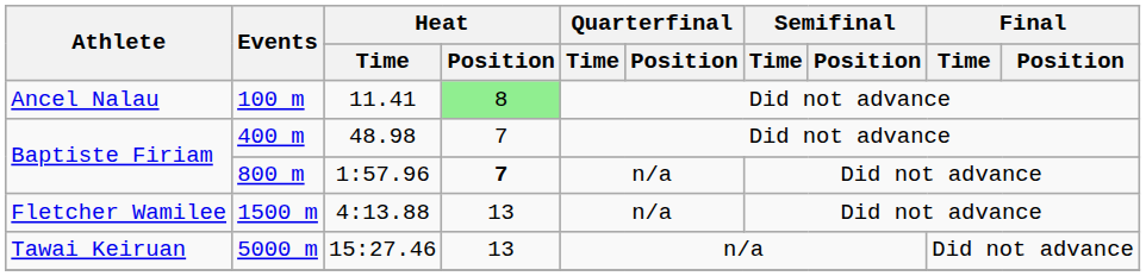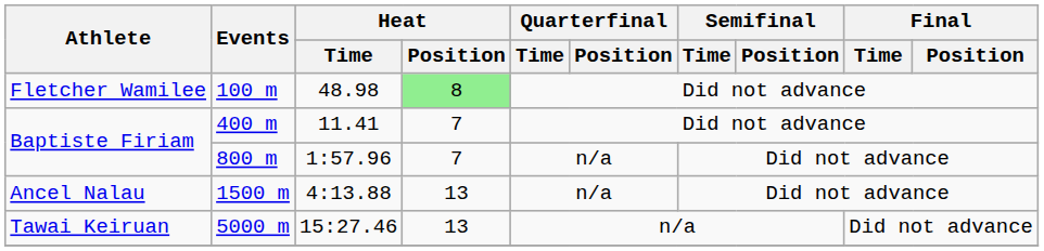 <table class=wikitable style="font-size:90%">
 <tr>
 <th rowspan="2">Athlete</th>
 <th rowspan="2">Events</th>
 <th colspan="2">Heat</th>
 <th colspan="2">Quarterfinal</th>
 <th colspan="2">Semifinal</th>
 <th colspan="2">Final</th>
 </tr>
 <tr>
 <th>Time</th>
 <th>Position</th>
 <th>Time</th>
 <th>Position</th>
 <th>Time</th>
 <th>Position</th>
 <th>Time</th>
 <th>Position</th>
 </tr>
 <tr>
-<td><a href='#'>Ancel Nalau</a></td>
+<td><a href='#'>Fletcher Wamilee</a></td>
 <td><a href='#'>100 m</a></td>
-<td align=center>11.41</td>
+<td align=center>48.98</td>
 <td align=center style="background: lightgreen;">8</td>
 <td align=center colspan="6">Did not advance</td>
 </tr>
 <tr>
 <td rowspan="2"><a href='#'>Baptiste Firiam</a></td>
 <td><a href='#'>400 m</a></td>
-<td align=center>48.98</td>
+<td align=center>11.41</td>
 <td align=center>7</td>
 <td align=center colspan="6">Did not advance</td>
 </tr>
 <tr>
 <td><a href='#'>800 m</a></td>
 <td align=center>1:57.96</td>
-<td align=center><strong>7</strong></td>
+<td align=center>7</td>
 <td align=center colspan=2>n/a</td>
 <td align=center colspan="4">Did not advance</td>
 </tr>
 <tr>
-<td><a href='#'>Fletcher Wamilee</a></td>
+<td><a href='#'>Ancel Nalau</a></td>
 <td><a href='#'>1500 m</a></td>
 <td align=center>4:13.88</td>
 <td align=center>13</td>
 <td align=center colspan=2>n/a</td>
 <td align=center colspan="4">Did not advance</td>
 </tr>
 <tr>
 <td><a href='#'>Tawai Keiruan</a></td>
 <td><a href='#'>5000 m</a></td>
 <td align=center>15:27.46</td>
 <td align=center>13</td>
 <td align=center colspan=4>n/a</td>
 <td align=center colspan="2">Did not advance</td>
 </tr>
 <tr>
 </tr>
 </table>
